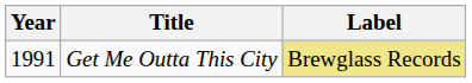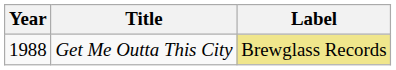 <table class="wikitable">
 <tr>
 <th rowspan="1">Year</th>
 <th rowspan="1">Title</th>
 <th rowspan="1">Label</th>
 </tr>
 <tr>
-<td align="center">1991</td>
+<td align="center">1988</td>
 <td align="left"><em>Get Me Outta This City</em></td>
 <td align="left" style="background: khaki;">Brewglass Records</td>
 </tr>
 </table>
